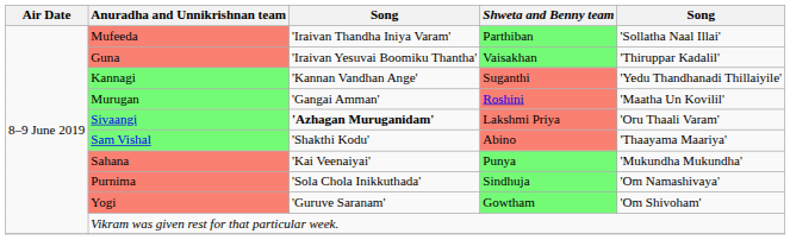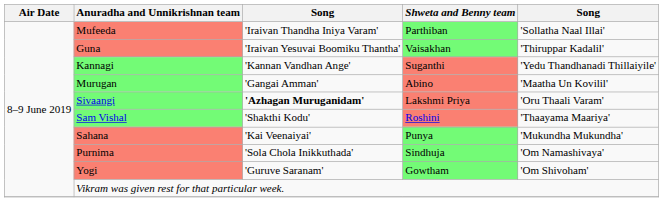 <table class="wikitable sortable">
 <tr>
 <th>Air Date</th>
 <th>Anuradha and Unnikrishnan team</th>
 <th>Song</th>
 <th><em>Shweta and Benny team</em></th>
 <th>Song</th>
 </tr>
 <tr>
 <td rowspan="10">8–9 June 2019</td>
 <td style="background:salmon">Mufeeda</td>
 <td>'Iraivan Thandha Iniya Varam'</td>
 <td style="background:#73FB76">Parthiban</td>
 <td>'Sollatha Naal Illai'</td>
 </tr>
 <tr>
 <td style="background:salmon">Guna</td>
 <td>'Iraivan Yesuvai Boomiku Thantha'</td>
 <td style="background:#73FB76;">Vaisakhan</td>
 <td>'Thiruppar Kadalil'</td>
 </tr>
 <tr>
 <td style="background:#73FB76;">Kannagi</td>
 <td>'Kannan Vandhan Ange'</td>
 <td style="background:salmon">Suganthi</td>
 <td>'Yedu Thandhanadi Thillaiyile'</td>
 </tr>
 <tr>
 <td style="background:#73FB76;">Murugan</td>
 <td>'Gangai Amman'</td>
-<td style="background:salmon"><a href='#'>Roshini</a></td>
+<td style="background:salmon">Abino</td>
 <td>'Maatha Un Kovilil'</td>
 </tr>
 <tr>
 <td style="background:#73FB76;"><a href='#'>Sivaangi</a></td>
 <td><strong>'Azhagan Muruganidam'</strong></td>
 <td style="background:salmon">Lakshmi Priya</td>
 <td>'Oru Thaali Varam'</td>
 </tr>
 <tr>
 <td style="background:#73FB76;"><a href='#'>Sam Vishal</a></td>
 <td>'Shakthi Kodu'</td>
-<td style="background:salmon">Abino</td>
+<td style="background:salmon"><a href='#'>Roshini</a></td>
 <td>'Thaayama Maariya'</td>
 </tr>
 <tr>
 <td style="background:salmon">Sahana</td>
 <td>'Kai Veenaiyai'</td>
 <td style="background:#73FB76">Punya</td>
 <td>'Mukundha Mukundha'</td>
 </tr>
 <tr>
 <td style="background:salmon">Purnima</td>
 <td>'Sola Chola Inikkuthada'</td>
 <td style="background:#73FB76">Sindhuja</td>
 <td>'Om Namashivaya'</td>
 </tr>
 <tr>
 <td style="background:salmon">Yogi</td>
 <td>'Guruve Saranam'</td>
 <td style="background:#73FB76">Gowtham</td>
 <td>'Om Shivoham'</td>
 </tr>
 <tr>
 <td colspan="4"><em>Vikram was given rest for that particular week.</em></td>
 </tr>
 <tr>
 </tr>
 </table>
